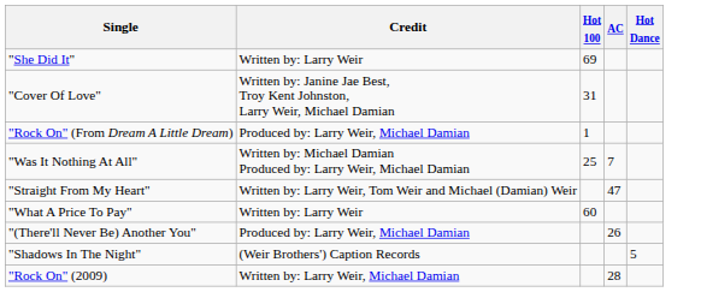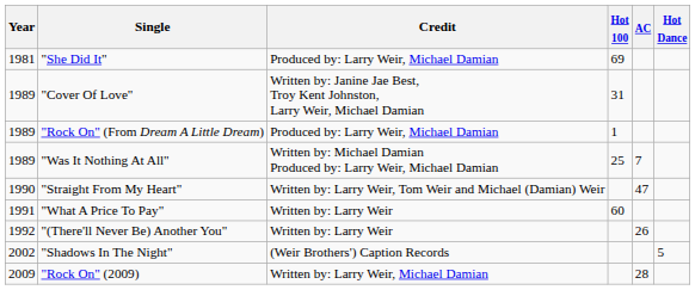 <table class=wikitable>
 <tr>
+<th>Year</th>
 <th>Single</th>
 <th>Credit</th>
 <th><sub><a href='#'>Hot<br> 100</a></sub></th>
 <th><sub><a href='#'>AC</a></sub></th>
 <th><sub><a href='#'>Hot <br> Dance</a> </sub></th>
 </tr>
 <tr>
+<td>1981</td>
 <td>"<a href='#'>She Did It</a>"</td>
-<td>Written by: Larry Weir</td>
+<td>Produced by: Larry Weir, <a href='#'>Michael Damian</a></td>
 <td>69</td>
 <td></td>
 <td></td>
 </tr>
 <tr>
+<td>1989</td>
 <td>"Cover Of Love"</td>
 <td>Written by: Janine Jae Best, <br> Troy Kent Johnston,<br> Larry Weir, Michael Damian </td>
 <td>31</td>
 <td></td>
 <td></td>
 </tr>
 <tr>
+<td>1989</td>
 <td><a href='#'>"Rock On"</a> (From <em>Dream A Little Dream</em>)</td>
 <td>Produced by: Larry Weir, <a href='#'>Michael Damian</a></td>
 <td>1</td>
 <td></td>
 <td></td>
 </tr>
 <tr>
+<td>1989</td>
 <td>"Was It Nothing At All"</td>
 <td>Written by: Michael Damian <br> Produced by: Larry Weir, Michael Damian </td>
 <td>25</td>
 <td>7</td>
 <td></td>
 </tr>
 <tr>
+<td>1990</td>
 <td>"Straight From My Heart"</td>
 <td>Written by: Larry Weir, Tom Weir and Michael (Damian) Weir </td>
 <td></td>
 <td>47</td>
 <td></td>
 </tr>
 <tr>
+<td>1991</td>
 <td>"What A Price To Pay"</td>
 <td>Written by: Larry Weir</td>
 <td>60</td>
 <td></td>
 <td></td>
 </tr>
 <tr>
+<td>1992</td>
 <td>"(There'll Never Be) Another You"</td>
-<td>Produced by: Larry Weir, <a href='#'>Michael Damian</a></td>
+<td>Written by: Larry Weir</td>
 <td></td>
 <td>26</td>
 <td></td>
 </tr>
 <tr>
+<td>2002</td>
 <td>"Shadows In The Night"</td>
 <td>(Weir Brothers') Caption Records</td>
 <td></td>
 <td></td>
 <td>5</td>
 </tr>
 <tr>
+<td>2009</td>
 <td><a href='#'>"Rock On"</a> (2009)</td>
 <td>Written by: Larry Weir, <a href='#'>Michael Damian</a></td>
 <td></td>
 <td>28</td>
 <td></td>
 </tr>
 </table>
